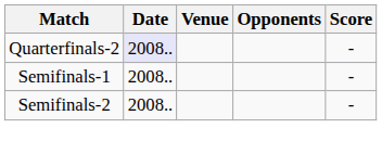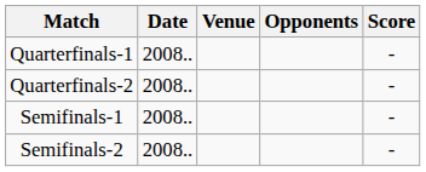 <table class="wikitable" style="text-align:center;">
 <tr>
 <th>Match</th>
 <th>Date</th>
 <th>Venue</th>
 <th>Opponents</th>
 <th>Score</th>
 </tr>
 <tr>
+<td>Quarterfinals-1</td>
+<td>2008..</td>
+<td><a href='#'></a></td>
+<td><a href='#'></a></td>
+<td>-</td>
+</tr>
+<tr>
 <td>Quarterfinals-2</td>
-<td style="background: lavender;">2008..</td>
+<td>2008..</td>
 <td><a href='#'></a></td>
 <td><a href='#'></a></td>
 <td>-</td>
 </tr>
 <tr>
 <td>Semifinals-1</td>
 <td>2008..</td>
 <td><a href='#'></a></td>
 <td><a href='#'></a></td>
 <td>-</td>
 </tr>
 <tr>
 <td>Semifinals-2</td>
 <td>2008..</td>
 <td><a href='#'></a></td>
 <td><a href='#'></a></td>
 <td>-</td>
 </tr>
 </table>
